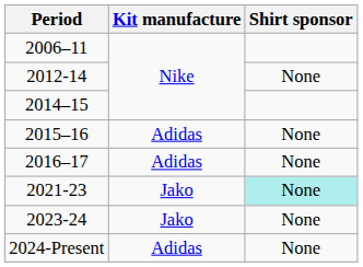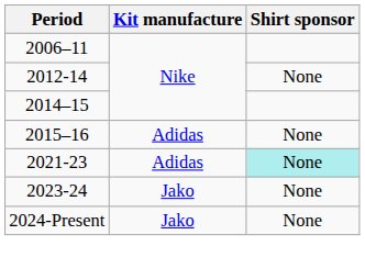 <table class="wikitable" style="text-align: center">
 <tr>
 <th>Period</th>
 <th><a href='#'>Kit</a> manufacture</th>
 <th>Shirt sponsor</th>
 </tr>
 <tr>
 <td>2006–11</td>
 <td rowspan="3"> <a href='#'>Nike</a></td>
 <td> </td>
 </tr>
 <tr>
 <td>2012-14</td>
 <td>None</td>
 </tr>
 <tr>
 <td>2014–15</td>
 <td> </td>
 </tr>
 <tr>
 <td>2015–16</td>
 <td> <a href='#'>Adidas</a></td>
 <td>None</td>
 </tr>
 <tr>
-<td>2016–17</td>
+<td>2021-23</td>
 <td> <a href='#'>Adidas</a></td>
-<td>None</td>
-</tr>
-<tr>
-<td>2021-23</td>
-<td> <a href='#'>Jako</a></td>
 <td style="background: paleturquoise;">None</td>
 </tr>
 <tr>
 <td>2023-24</td>
 <td> <a href='#'>Jako</a></td>
 <td>None</td>
 </tr>
 <tr>
 <td>2024-Present</td>
-<td> <a href='#'>Adidas</a></td>
+<td> <a href='#'>Jako</a></td>
 <td>None</td>
 </tr>
 </table>
